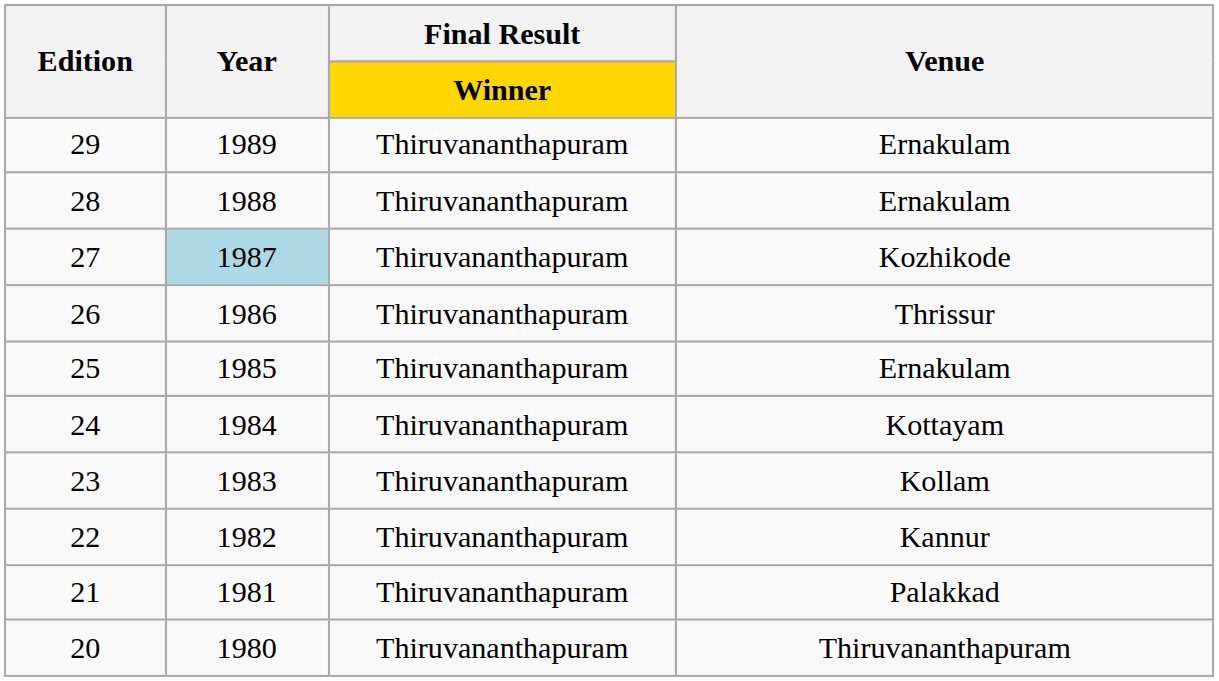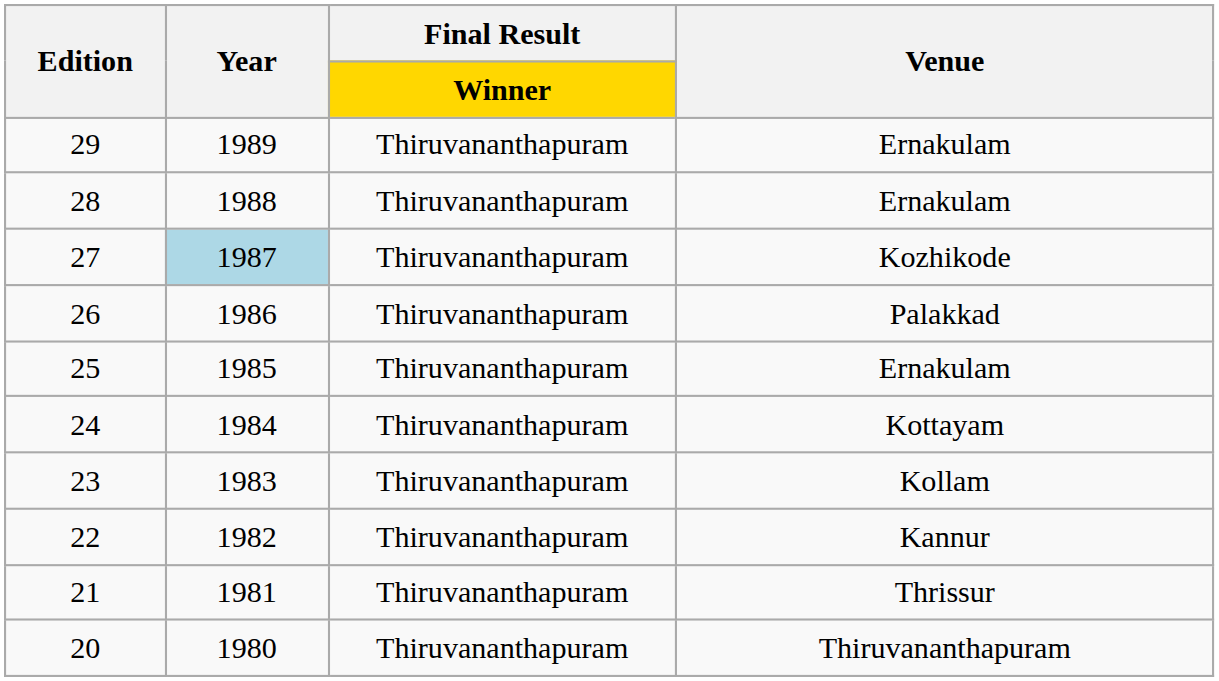 <table class="wikitable" style="text-align:center; line-height:20px; font-size:90%;">
 <tr>
 <th rowspan="2" width=70px>Edition</th>
 <th rowspan="2" width=71px>Year</th>
 <th colspan="1" width=160px>Final Result</th>
 <th rowspan="2" width=250px>Venue</th>
 </tr>
 <tr>
 <th width=99px style="background:gold;">Winner</th>
 </tr>
 <tr>
 <td>29</td>
 <td>1989</td>
 <td>Thiruvananthapuram</td>
 <td>Ernakulam</td>
 </tr>
 <tr>
 <td>28</td>
 <td>1988</td>
 <td>Thiruvananthapuram</td>
 <td>Ernakulam</td>
 </tr>
 <tr>
 <td>27</td>
 <td style="background: lightblue;">1987</td>
 <td>Thiruvananthapuram</td>
 <td>Kozhikode</td>
 </tr>
 <tr>
 <td>26</td>
 <td>1986</td>
 <td>Thiruvananthapuram</td>
-<td>Thrissur</td>
+<td>Palakkad</td>
 </tr>
 <tr>
 <td>25</td>
 <td>1985</td>
 <td>Thiruvananthapuram</td>
 <td>Ernakulam</td>
 </tr>
 <tr>
 <td>24</td>
 <td>1984</td>
 <td>Thiruvananthapuram</td>
 <td>Kottayam</td>
 </tr>
 <tr>
 <td>23</td>
 <td>1983</td>
 <td>Thiruvananthapuram</td>
 <td>Kollam</td>
 </tr>
 <tr>
 <td>22</td>
 <td>1982</td>
 <td>Thiruvananthapuram</td>
 <td>Kannur</td>
 </tr>
 <tr>
 <td>21</td>
 <td>1981</td>
 <td>Thiruvananthapuram</td>
-<td>Palakkad</td>
+<td>Thrissur</td>
 </tr>
 <tr>
 <td>20</td>
 <td>1980</td>
 <td>Thiruvananthapuram</td>
 <td>Thiruvananthapuram</td>
 </tr>
 </table>
